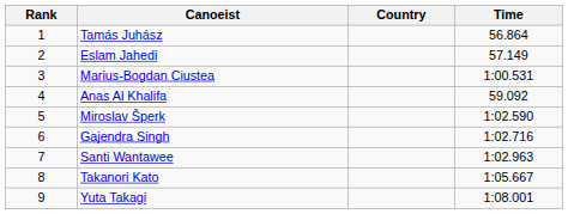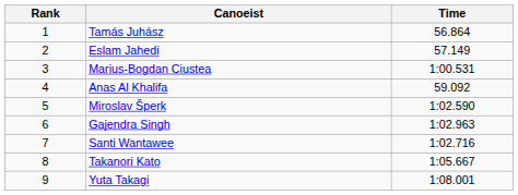 <table class="wikitable" style="text-align:center;width: 55%">
 <tr>
 <th>Rank</th>
 <th>Canoeist</th>
-<th>Country</th>
 <th>Time</th>
 </tr>
 <tr>
 <td>1</td>
 <td align="left"><a href='#'>Tamás Juhász</a></td>
-<td align="left"></td>
 <td>56.864</td>
 </tr>
 <tr>
 <td>2</td>
 <td align="left"><a href='#'>Eslam Jahedi</a></td>
-<td align="left"></td>
 <td>57.149</td>
 </tr>
 <tr>
 <td>3</td>
 <td align="left"><a href='#'>Marius-Bogdan Ciustea</a></td>
-<td align="left"></td>
 <td>1:00.531</td>
 </tr>
 <tr>
 <td>4</td>
 <td align="left"><a href='#'>Anas Al Khalifa</a></td>
-<td align="left"></td>
 <td>59.092</td>
 </tr>
 <tr>
 <td>5</td>
 <td align="left"><a href='#'>Miroslav Šperk</a></td>
-<td align="left"></td>
 <td>1:02.590</td>
 </tr>
 <tr>
 <td>6</td>
 <td align="left"><a href='#'>Gajendra Singh</a></td>
-<td align="left"></td>
-<td>1:02.716</td>
+<td>1:02.963</td>
 </tr>
 <tr>
 <td>7</td>
 <td align="left"><a href='#'>Santi Wantawee</a></td>
-<td align="left"></td>
-<td>1:02.963</td>
+<td>1:02.716</td>
 </tr>
 <tr>
 <td>8</td>
 <td align="left"><a href='#'>Takanori Kato</a></td>
-<td align="left"></td>
 <td>1:05.667</td>
 </tr>
 <tr>
 <td>9</td>
 <td align="left"><a href='#'>Yuta Takagi</a></td>
-<td align="left"></td>
 <td>1:08.001</td>
 </tr>
 </table>
